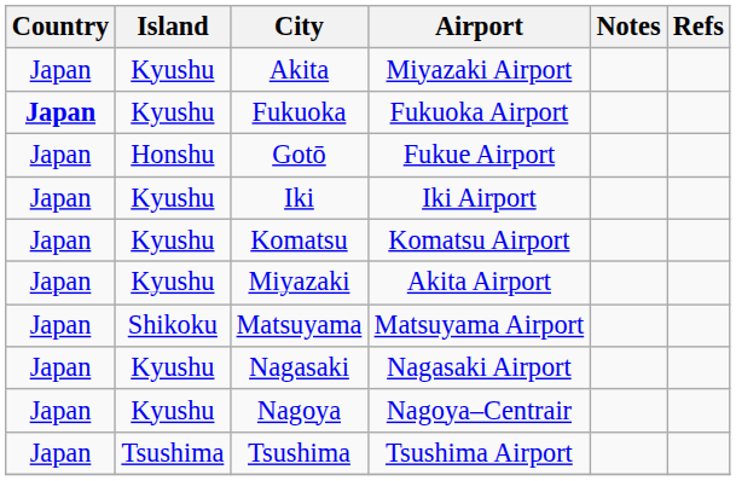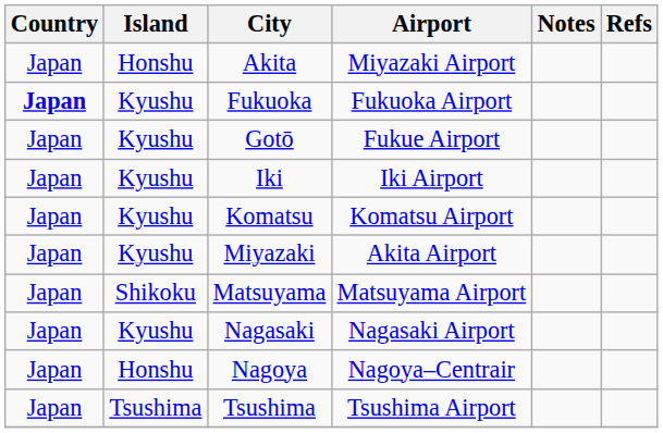 <table class="wikitable" style="text-align:center;">
 <tr>
 <th>Country</th>
 <th>Island</th>
 <th>City</th>
 <th>Airport</th>
 <th>Notes</th>
 <th>Refs</th>
 </tr>
 <tr>
 <td><a href='#'>Japan</a></td>
-<td><a href='#'>Kyushu</a></td>
+<td><a href='#'>Honshu</a></td>
 <td><a href='#'>Akita</a></td>
 <td><a href='#'>Miyazaki Airport</a></td>
 <td></td>
 <td><br></td>
 </tr>
 <tr>
 <td><strong><a href='#'>Japan</a></strong></td>
 <td><a href='#'>Kyushu</a></td>
 <td><a href='#'>Fukuoka</a></td>
 <td><a href='#'>Fukuoka Airport</a></td>
 <td align=center></td>
 <td align=center></td>
 </tr>
 <tr>
 <td><a href='#'>Japan</a></td>
-<td><a href='#'>Honshu</a></td>
+<td><a href='#'>Kyushu</a></td>
 <td><a href='#'>Gotō</a></td>
 <td><a href='#'>Fukue Airport</a></td>
 <td align=center></td>
 <td align=center></td>
 </tr>
 <tr>
 <td><a href='#'>Japan</a></td>
 <td><a href='#'>Kyushu</a></td>
 <td><a href='#'>Iki</a></td>
 <td><a href='#'>Iki Airport</a></td>
 <td align=center></td>
 <td align=center></td>
 </tr>
 <tr>
 <td><a href='#'>Japan</a></td>
 <td><a href='#'>Kyushu</a></td>
 <td><a href='#'>Komatsu</a></td>
 <td><a href='#'>Komatsu Airport</a></td>
 <td align=center></td>
 <td align=center></td>
 </tr>
 <tr>
 <td><a href='#'>Japan</a></td>
 <td><a href='#'>Kyushu</a></td>
 <td><a href='#'>Miyazaki</a></td>
 <td><a href='#'>Akita Airport</a></td>
 <td align=center></td>
 <td align=center></td>
 </tr>
 <tr>
 <td><a href='#'>Japan</a></td>
 <td><a href='#'>Shikoku</a></td>
 <td><a href='#'>Matsuyama</a></td>
 <td><a href='#'>Matsuyama Airport</a></td>
 <td align=center></td>
 <td align=center></td>
 </tr>
 <tr>
 <td><a href='#'>Japan</a></td>
 <td><a href='#'>Kyushu</a></td>
 <td><a href='#'>Nagasaki</a></td>
 <td><a href='#'>Nagasaki Airport</a></td>
 <td></td>
 <td align=center></td>
 </tr>
 <tr>
 <td><a href='#'>Japan</a></td>
-<td><a href='#'>Kyushu</a></td>
+<td><a href='#'>Honshu</a></td>
 <td><a href='#'>Nagoya</a></td>
 <td><a href='#'>Nagoya–Centrair</a></td>
 <td></td>
 <td></td>
 </tr>
 <tr>
 <td><a href='#'>Japan</a></td>
 <td><a href='#'>Tsushima</a></td>
 <td><a href='#'>Tsushima</a></td>
 <td><a href='#'>Tsushima Airport</a></td>
 <td align=center></td>
 <td align=center></td>
 </tr>
 <tr>
 </tr>
 </table>
